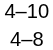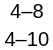 <table style="text-align:center">
 <tr>
 <th width=200></th>
 <th width=100></th>
 <th width=200></th>
 </tr>
 <tr>
 <td align=right></td>
-<td>4–10</td>
+<td>4–8</td>
 <td align=left><strong></strong></td>
 </tr>
 <tr>
 <td align=right></td>
-<td>4–8</td>
+<td>4–10</td>
 <td align=left><strong></strong></td>
 </tr>
 </table>
